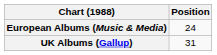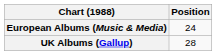 <table class="wikitable plainrowheaders" style="text-align:center">
 <tr>
 <th scope="col">Chart (1988)</th>
 <th scope="col">Position</th>
 </tr>
 <tr>
 <th scope="row">European Albums (<em>Music & Media</em>)</th>
 <td>24</td>
 </tr>
 <tr>
 <th scope="row">UK Albums (<a href='#'>Gallup</a>)</th>
-<td>31</td>
+<td>28</td>
 </tr>
 </table>
